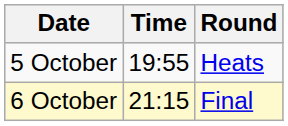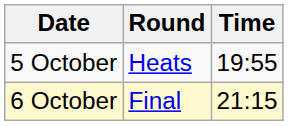 <table class="wikitable">
 <tr>
 <th>Date</th>
+<th>Round</th>
 <th>Time</th>
-<th>Round</th>
 </tr>
 <tr>
 <td>5 October</td>
+<td><a href='#'>Heats</a></td>
 <td>19:55</td>
-<td><a href='#'>Heats</a></td>
 </tr>
 <tr style=background:lemonchiffon>
 <td>6 October</td>
+<td><a href='#'>Final</a></td>
 <td>21:15</td>
-<td><a href='#'>Final</a></td>
 </tr>
 </table>
